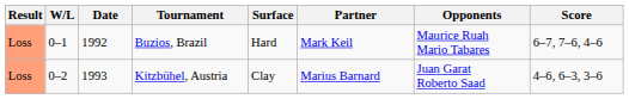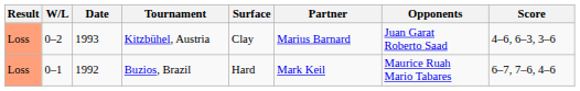 <table class="sortable wikitable">
 <tr>
 <th style="width:40px">Result</th>
 <th style="width:35px" class="unsortable">W/L</th>
 <th style="width:60px">Date</th>
 <th style="width:140px">Tournament</th>
 <th style="width:55px">Surface</th>
 <th style="width:140px">Partner</th>
 <th style="width:140px">Opponents</th>
 <th style="width:110px" class="unsortable">Score</th>
 </tr>
 <tr>
 <td style="background:#ffa07a;">Loss</td>
+<td>0–2</td>
+<td>1993</td>
+<td><a href='#'>Kitzbühel</a>, Austria</td>
+<td>Clay</td>
+<td> <a href='#'>Marius Barnard</a></td>
+<td> <a href='#'>Juan Garat</a> <br>  <a href='#'>Roberto Saad</a></td>
+<td>4–6, 6–3, 3–6</td>
+</tr>
+<tr>
+<td style="background:#ffa07a;">Loss</td>
 <td>0–1</td>
 <td>1992</td>
 <td><a href='#'>Buzios</a>, Brazil</td>
 <td>Hard</td>
 <td> <a href='#'>Mark Keil</a></td>
 <td> <a href='#'>Maurice Ruah</a> <br>  <a href='#'>Mario Tabares</a></td>
 <td>6–7, 7–6, 4–6</td>
 </tr>
-<tr>
-<td style="background:#ffa07a;">Loss</td>
-<td>0–2</td>
-<td>1993</td>
-<td><a href='#'>Kitzbühel</a>, Austria</td>
-<td>Clay</td>
-<td> <a href='#'>Marius Barnard</a></td>
-<td> <a href='#'>Juan Garat</a> <br>  <a href='#'>Roberto Saad</a></td>
-<td>4–6, 6–3, 3–6</td>
-</tr>
 </table>
